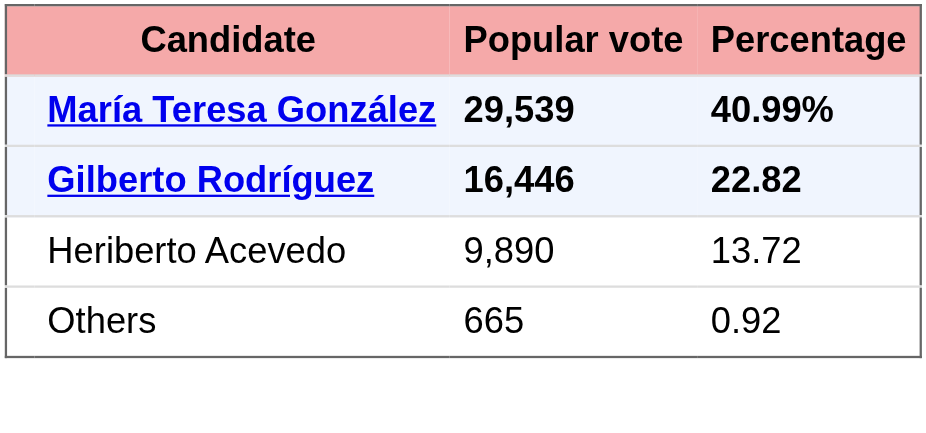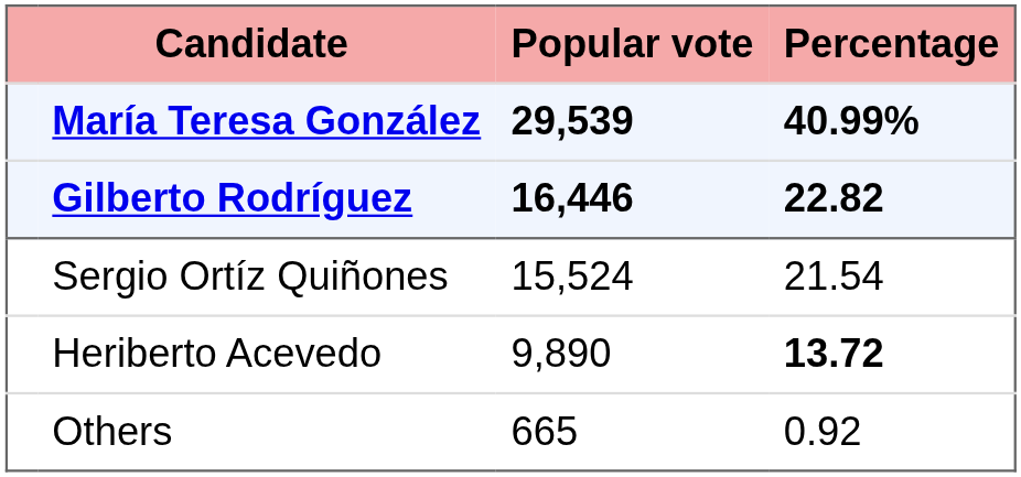 <table style="border: 1px solid #666666; border-collapse: collapse" align="center" cellpadding="6">
 <tr style="background-color: #F5A9A9">
 <th colspan="2">Candidate</th>
 <th>Popular vote</th>
 <th>Percentage</th>
 </tr>
 <tr style="background-color: #F0F5FE">
 <td style="border-top: 1px solid #DDDDDD"></td>
 <td style="border-top: 1px solid #DDDDDD"><strong><a href='#'>María Teresa González</a></strong></td>
 <td style="border-top: 1px solid #DDDDDD"><strong>29,539</strong></td>
 <td style="border-top: 1px solid #DDDDDD"><strong>40.99%</strong></td>
 </tr>
 <tr style="background-color: #F0F5FE">
 <td style="border-top: 1px solid #DDDDDD"></td>
 <td style="border-top: 1px solid #DDDDDD"><strong><a href='#'>Gilberto Rodríguez</a></strong></td>
 <td style="border-top: 1px solid #DDDDDD"><strong>16,446</strong></td>
 <td style="border-top: 1px solid #DDDDDD"><strong>22.82</strong></td>
 </tr>
 <tr>
+<td style="border-top: 1px solid #666666"></td>
+<td style="border-top: 1px solid #666666">Sergio Ortíz Quiñones</td>
+<td style="border-top: 1px solid #666666">15,524</td>
+<td style="border-top: 1px solid #666666">21.54</td>
+</tr>
+<tr>
 <td style="border-top: 1px solid #DDDDDD"></td>
 <td style="border-top: 1px solid #DDDDDD">Heriberto Acevedo</td>
 <td style="border-top: 1px solid #DDDDDD">9,890</td>
-<td style="border-top: 1px solid #DDDDDD">13.72</td>
+<td style="border-top: 1px solid #DDDDDD"><strong>13.72</strong></td>
 </tr>
 <tr>
 <td style="border-top: 1px solid #DDDDDD"></td>
 <td style="border-top: 1px solid #DDDDDD">Others</td>
 <td style="border-top: 1px solid #DDDDDD">665</td>
 <td style="border-top: 1px solid #DDDDDD">0.92</td>
 </tr>
 </table>
